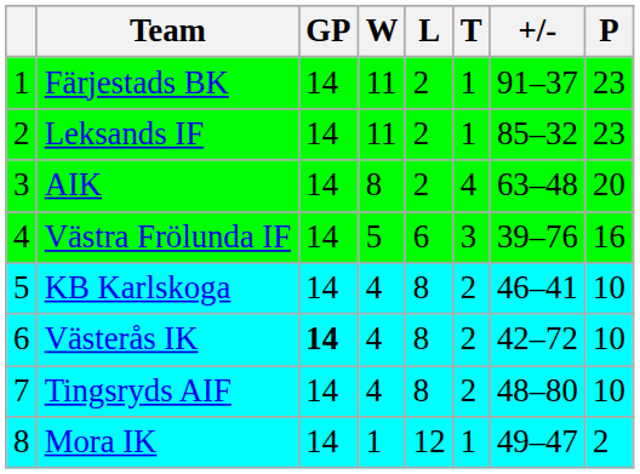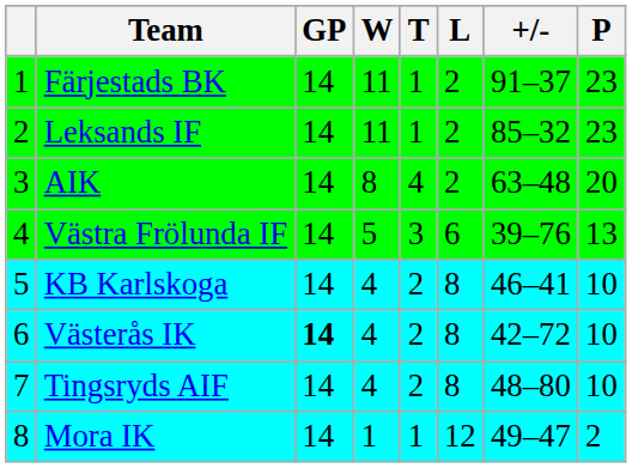 <table class="wikitable">
 <tr>
 <th></th>
 <th>Team</th>
 <th>GP</th>
 <th>W</th>
+<th>T</th>
 <th>L</th>
-<th>T</th>
 <th>+/-</th>
 <th>P</th>
 </tr>
 <tr style="background:#00FF00">
 <td>1</td>
 <td><a href='#'>Färjestads BK</a></td>
 <td>14</td>
 <td>11</td>
+<td>1</td>
 <td>2</td>
-<td>1</td>
 <td>91–37</td>
 <td>23</td>
 </tr>
 <tr style="background:#00FF00">
 <td>2</td>
 <td><a href='#'>Leksands IF</a></td>
 <td>14</td>
 <td>11</td>
+<td>1</td>
 <td>2</td>
-<td>1</td>
 <td>85–32</td>
 <td>23</td>
 </tr>
 <tr style="background:#00FF00">
 <td>3</td>
 <td><a href='#'>AIK</a></td>
 <td>14</td>
 <td>8</td>
+<td>4</td>
 <td>2</td>
-<td>4</td>
 <td>63–48</td>
 <td>20</td>
 </tr>
 <tr style="background:#00FF00">
 <td>4</td>
 <td><a href='#'>Västra Frölunda IF</a></td>
 <td>14</td>
 <td>5</td>
+<td>3</td>
 <td>6</td>
-<td>3</td>
 <td>39–76</td>
-<td>16</td>
+<td>13</td>
 </tr>
 <tr style="background:#00FFFF">
 <td>5</td>
 <td><a href='#'>KB Karlskoga</a></td>
 <td>14</td>
 <td>4</td>
+<td>2</td>
 <td>8</td>
-<td>2</td>
 <td>46–41</td>
 <td>10</td>
 </tr>
 <tr style="background:#00FFFF">
 <td>6</td>
 <td><a href='#'>Västerås IK</a></td>
 <td><strong>14</strong></td>
 <td>4</td>
+<td>2</td>
 <td>8</td>
-<td>2</td>
 <td>42–72</td>
 <td>10</td>
 </tr>
 <tr style="background:#00FFFF">
 <td>7</td>
 <td><a href='#'>Tingsryds AIF</a></td>
 <td>14</td>
 <td>4</td>
+<td>2</td>
 <td>8</td>
-<td>2</td>
 <td>48–80</td>
 <td>10</td>
 </tr>
 <tr style="background:#00FFFF">
 <td>8</td>
 <td><a href='#'>Mora IK</a></td>
 <td>14</td>
 <td>1</td>
+<td>1</td>
 <td>12</td>
-<td>1</td>
 <td>49–47</td>
 <td>2</td>
 </tr>
 </table>
